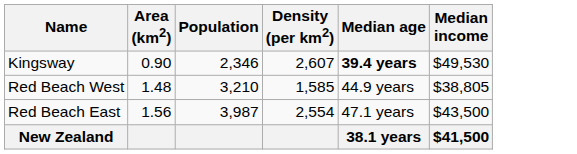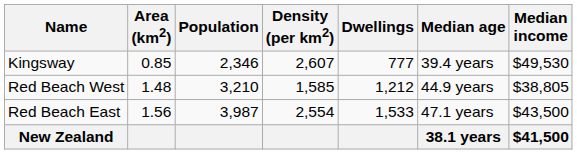 <table class="wikitable">
 <tr>
 <th>Name</th>
 <th>Area<br>(km<sup>2</sup>)</th>
 <th>Population</th>
 <th>Density<br>(per km<sup>2</sup>)</th>
+<th>Dwellings</th>
 <th>Median age</th>
 <th>Median<br>income</th>
 </tr>
 <tr>
 <td>Kingsway</td>
-<td style="text-align:right;">0.90</td>
+<td style="text-align:right;">0.85</td>
 <td style="text-align:right;">2,346</td>
 <td style="text-align:right;">2,607</td>
-<td><strong>39.4 years</strong></td>
+<td style="text-align:right;">777</td>
+<td>39.4 years</td>
 <td>$49,530</td>
 </tr>
 <tr>
 <td>Red Beach West</td>
 <td style="text-align:right;">1.48</td>
 <td style="text-align:right;">3,210</td>
 <td style="text-align:right;">1,585</td>
+<td style="text-align:right;">1,212</td>
 <td>44.9 years</td>
 <td>$38,805</td>
 </tr>
 <tr>
 <td>Red Beach East</td>
 <td style="text-align:right;">1.56</td>
 <td style="text-align:right;">3,987</td>
 <td style="text-align:right;">2,554</td>
+<td style="text-align:right;">1,533</td>
 <td>47.1 years</td>
 <td>$43,500</td>
 </tr>
 <tr>
 <th>New Zealand</th>
 <th></th>
 <th></th>
 <th></th>
+<th></th>
 <th>38.1 years</th>
 <th style="text-align:left;">$41,500</th>
 </tr>
 </table>
